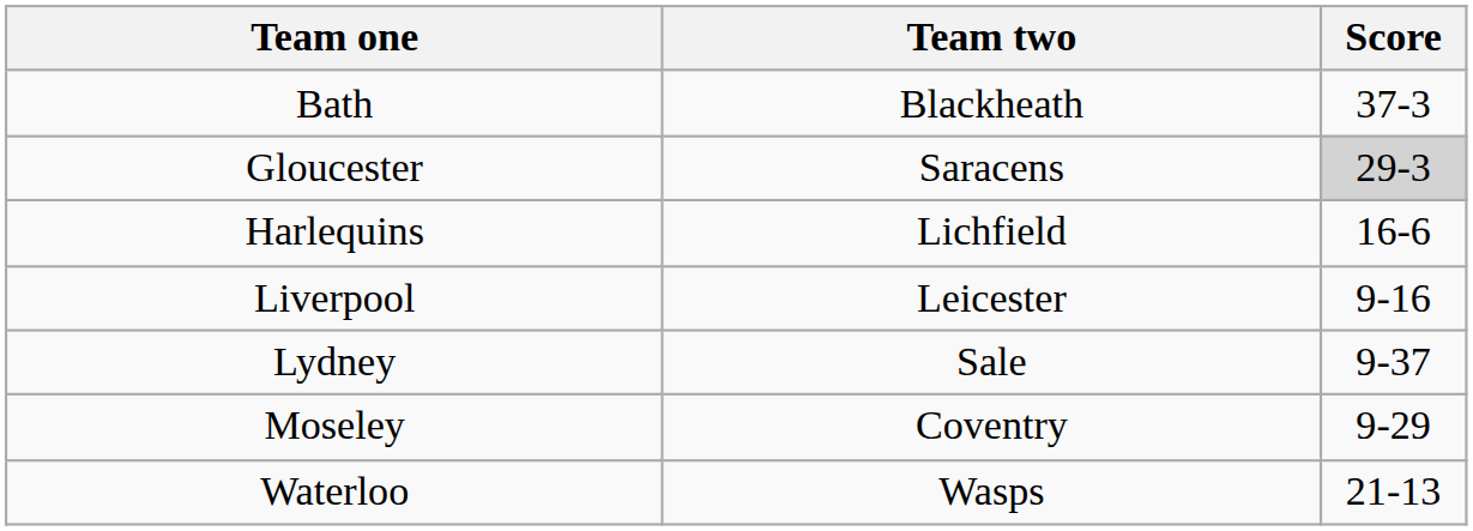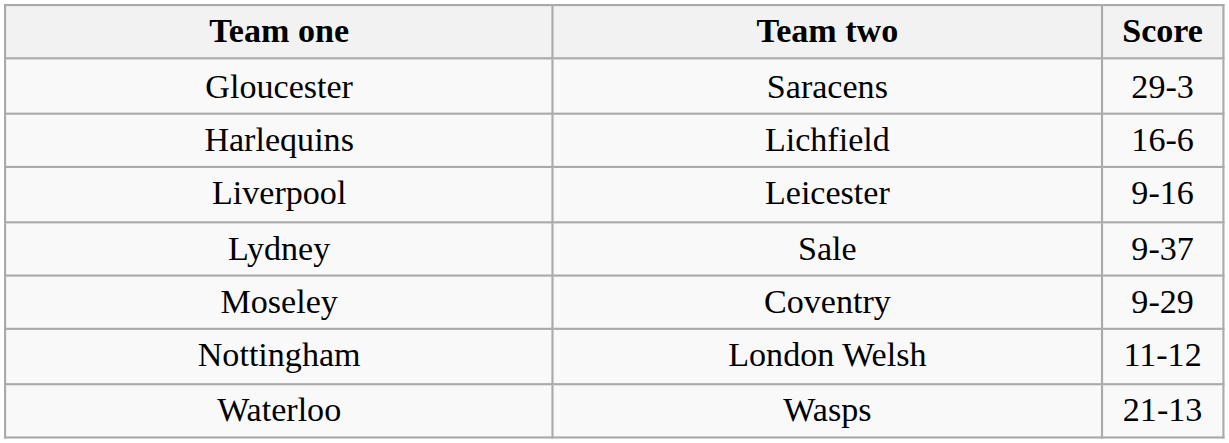 <table class="wikitable" style="text-align: center">
 <tr>
 <th width=250>Team one</th>
 <th width=250>Team two</th>
 <th width=50>Score</th>
 </tr>
 <tr>
-<td>Bath</td>
-<td>Blackheath</td>
-<td>37-3</td>
-</tr>
-<tr>
 <td>Gloucester</td>
 <td>Saracens</td>
-<td style="background: lightgrey;">29-3</td>
+<td>29-3</td>
 </tr>
 <tr>
 <td>Harlequins</td>
 <td>Lichfield</td>
 <td>16-6</td>
 </tr>
 <tr>
 <td>Liverpool</td>
 <td>Leicester</td>
 <td>9-16</td>
 </tr>
 <tr>
 <td>Lydney</td>
 <td>Sale</td>
 <td>9-37</td>
 </tr>
 <tr>
 <td>Moseley</td>
 <td>Coventry</td>
 <td>9-29</td>
 </tr>
 <tr>
+<td>Nottingham</td>
+<td>London Welsh</td>
+<td>11-12</td>
+</tr>
+<tr>
 <td>Waterloo</td>
 <td>Wasps</td>
 <td>21-13</td>
 </tr>
 </table>
